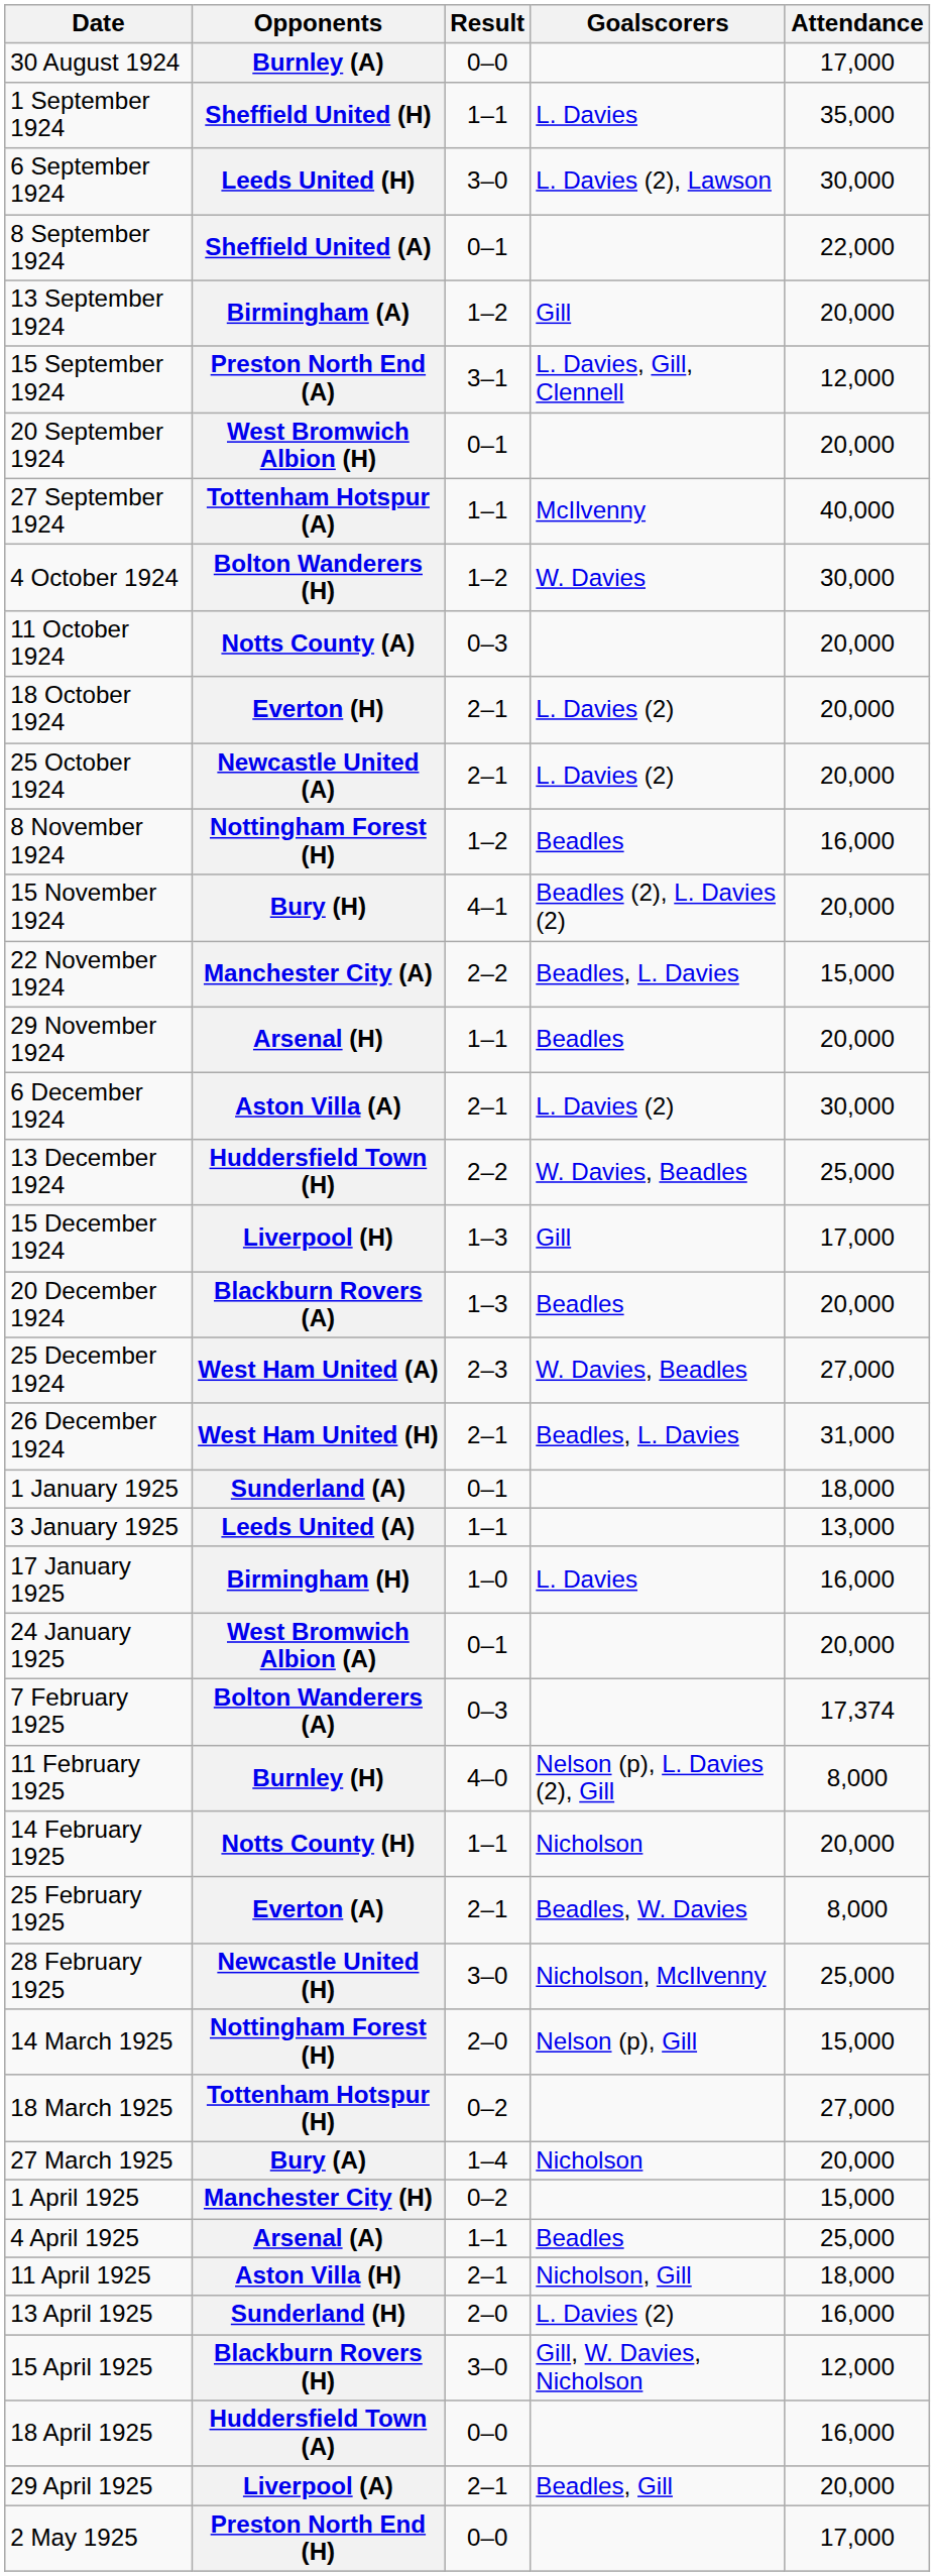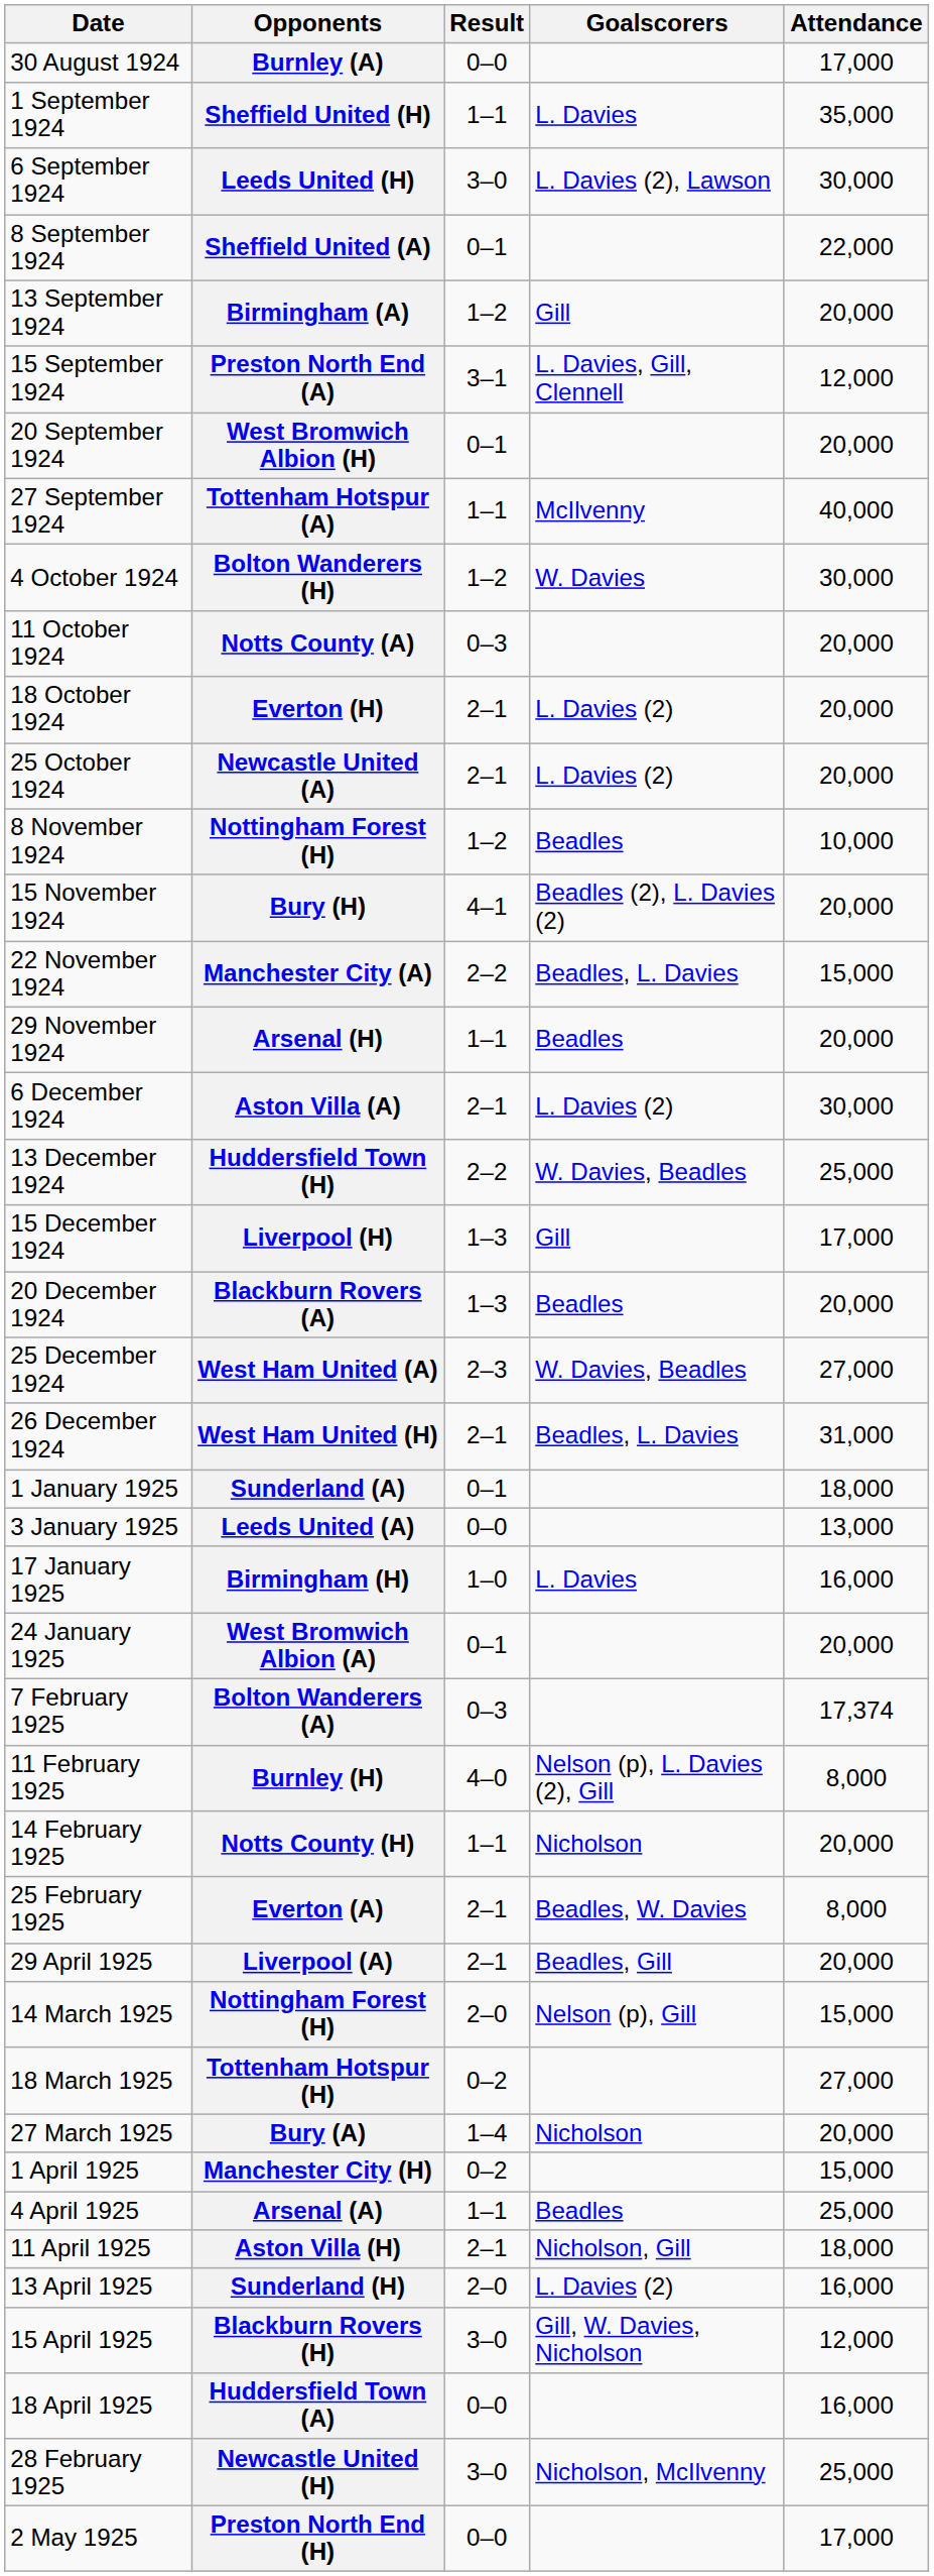 <table class="wikitable plainrowheaders sortable">
 <tr>
 <th scope=col>Date</th>
 <th scope=col>Opponents</th>
 <th scope=col>Result</th>
 <th scope=col class=unsortable>Goalscorers</th>
 <th scope=col>Attendance</th>
 </tr>
 <tr>
 <td>30 August 1924</td>
 <th scope=row><a href='#'>Burnley</a> (A)</th>
 <td align=center>0–0</td>
 <td></td>
 <td align=center>17,000</td>
 </tr>
 <tr>
 <td>1 September 1924</td>
 <th scope=row><a href='#'>Sheffield United</a> (H)</th>
 <td align=center>1–1</td>
 <td><a href='#'>L. Davies</a></td>
 <td align=center>35,000</td>
 </tr>
 <tr>
 <td>6 September 1924</td>
 <th scope=row><a href='#'>Leeds United</a> (H)</th>
 <td align=center>3–0</td>
 <td><a href='#'>L. Davies</a> (2), <a href='#'>Lawson</a></td>
 <td align=center>30,000</td>
 </tr>
 <tr>
 <td>8 September 1924</td>
 <th scope=row><a href='#'>Sheffield United</a> (A)</th>
 <td align=center>0–1</td>
 <td></td>
 <td align=center>22,000</td>
 </tr>
 <tr>
 <td>13 September 1924</td>
 <th scope=row><a href='#'>Birmingham</a> (A)</th>
 <td align=center>1–2</td>
 <td><a href='#'>Gill</a></td>
 <td align=center>20,000</td>
 </tr>
 <tr>
 <td>15 September 1924</td>
 <th scope=row><a href='#'>Preston North End</a> (A)</th>
 <td align=center>3–1</td>
 <td><a href='#'>L. Davies</a>, <a href='#'>Gill</a>, <a href='#'>Clennell</a></td>
 <td align=center>12,000</td>
 </tr>
 <tr>
 <td>20 September 1924</td>
 <th scope=row><a href='#'>West Bromwich Albion</a> (H)</th>
 <td align=center>0–1</td>
 <td></td>
 <td align=center>20,000</td>
 </tr>
 <tr>
 <td>27 September 1924</td>
 <th scope=row><a href='#'>Tottenham Hotspur</a> (A)</th>
 <td align=center>1–1</td>
 <td><a href='#'>McIlvenny</a></td>
 <td align=center>40,000</td>
 </tr>
 <tr>
 <td>4 October 1924</td>
 <th scope=row><a href='#'>Bolton Wanderers</a> (H)</th>
 <td align=center>1–2</td>
 <td><a href='#'>W. Davies</a></td>
 <td align=center>30,000</td>
 </tr>
 <tr>
 <td>11 October 1924</td>
 <th scope=row><a href='#'>Notts County</a> (A)</th>
 <td align=center>0–3</td>
 <td></td>
 <td align=center>20,000</td>
 </tr>
 <tr>
 <td>18 October 1924</td>
 <th scope=row><a href='#'>Everton</a> (H)</th>
 <td align=center>2–1</td>
 <td><a href='#'>L. Davies</a> (2)</td>
 <td align=center>20,000</td>
 </tr>
 <tr>
 <td>25 October 1924</td>
 <th scope=row><a href='#'>Newcastle United</a> (A)</th>
 <td align=center>2–1</td>
 <td><a href='#'>L. Davies</a> (2)</td>
 <td align=center>20,000</td>
 </tr>
 <tr>
 <td>8 November 1924</td>
 <th scope=row><a href='#'>Nottingham Forest</a> (H)</th>
 <td align=center>1–2</td>
 <td><a href='#'>Beadles</a></td>
-<td align=center>16,000</td>
+<td align=center>10,000</td>
 </tr>
 <tr>
 <td>15 November 1924</td>
 <th scope=row><a href='#'>Bury</a> (H)</th>
 <td align=center>4–1</td>
 <td><a href='#'>Beadles</a> (2), <a href='#'>L. Davies</a> (2)</td>
 <td align=center>20,000</td>
 </tr>
 <tr>
 <td>22 November 1924</td>
 <th scope=row><a href='#'>Manchester City</a> (A)</th>
 <td align=center>2–2</td>
 <td><a href='#'>Beadles</a>, <a href='#'>L. Davies</a></td>
 <td align=center>15,000</td>
 </tr>
 <tr>
 <td>29 November 1924</td>
 <th scope=row><a href='#'>Arsenal</a> (H)</th>
 <td align=center>1–1</td>
 <td><a href='#'>Beadles</a></td>
 <td align=center>20,000</td>
 </tr>
 <tr>
 <td>6 December 1924</td>
 <th scope=row><a href='#'>Aston Villa</a> (A)</th>
 <td align=center>2–1</td>
 <td><a href='#'>L. Davies</a> (2)</td>
 <td align=center>30,000</td>
 </tr>
 <tr>
 <td>13 December 1924</td>
 <th scope=row><a href='#'>Huddersfield Town</a> (H)</th>
 <td align=center>2–2</td>
 <td><a href='#'>W. Davies</a>, <a href='#'>Beadles</a></td>
 <td align=center>25,000</td>
 </tr>
 <tr>
 <td>15 December 1924</td>
 <th scope=row><a href='#'>Liverpool</a> (H)</th>
 <td align=center>1–3</td>
 <td><a href='#'>Gill</a></td>
 <td align=center>17,000</td>
 </tr>
 <tr>
 <td>20 December 1924</td>
 <th scope=row><a href='#'>Blackburn Rovers</a> (A)</th>
 <td align=center>1–3</td>
 <td><a href='#'>Beadles</a></td>
 <td align=center>20,000</td>
 </tr>
 <tr>
 <td>25 December 1924</td>
 <th scope=row><a href='#'>West Ham United</a> (A)</th>
 <td align=center>2–3</td>
 <td><a href='#'>W. Davies</a>, <a href='#'>Beadles</a></td>
 <td align=center>27,000</td>
 </tr>
 <tr>
 <td>26 December 1924</td>
 <th scope=row><a href='#'>West Ham United</a> (H)</th>
 <td align=center>2–1</td>
 <td><a href='#'>Beadles</a>, <a href='#'>L. Davies</a></td>
 <td align=center>31,000</td>
 </tr>
 <tr>
 <td>1 January 1925</td>
 <th scope=row><a href='#'>Sunderland</a> (A)</th>
 <td align=center>0–1</td>
 <td></td>
 <td align=center>18,000</td>
 </tr>
 <tr>
 <td>3 January 1925</td>
 <th scope=row><a href='#'>Leeds United</a> (A)</th>
-<td align=center>1–1</td>
+<td align=center>0–0</td>
 <td></td>
 <td align=center>13,000</td>
 </tr>
 <tr>
 <td>17 January 1925</td>
 <th scope=row><a href='#'>Birmingham</a> (H)</th>
 <td align=center>1–0</td>
 <td><a href='#'>L. Davies</a></td>
 <td align=center>16,000</td>
 </tr>
 <tr>
 <td>24 January 1925</td>
 <th scope=row><a href='#'>West Bromwich Albion</a> (A)</th>
 <td align=center>0–1</td>
 <td></td>
 <td align=center>20,000</td>
 </tr>
 <tr>
 <td>7 February 1925</td>
 <th scope=row><a href='#'>Bolton Wanderers</a> (A)</th>
 <td align=center>0–3</td>
 <td></td>
 <td align=center>17,374</td>
 </tr>
 <tr>
 <td>11 February 1925</td>
 <th scope=row><a href='#'>Burnley</a> (H)</th>
 <td align=center>4–0</td>
 <td><a href='#'>Nelson</a> (p), <a href='#'>L. Davies</a> (2), <a href='#'>Gill</a></td>
 <td align=center>8,000</td>
 </tr>
 <tr>
 <td>14 February 1925</td>
 <th scope=row><a href='#'>Notts County</a> (H)</th>
 <td align=center>1–1</td>
 <td><a href='#'>Nicholson</a></td>
 <td align=center>20,000</td>
 </tr>
 <tr>
 <td>25 February 1925</td>
 <th scope=row><a href='#'>Everton</a> (A)</th>
 <td align=center>2–1</td>
 <td><a href='#'>Beadles</a>, <a href='#'>W. Davies</a></td>
 <td align=center>8,000</td>
 </tr>
 <tr>
-<td>28 February 1925</td>
-<th scope=row><a href='#'>Newcastle United</a> (H)</th>
-<td align=center>3–0</td>
-<td><a href='#'>Nicholson</a>, <a href='#'>McIlvenny</a></td>
-<td align=center>25,000</td>
+<td>29 April 1925</td>
+<th scope=row><a href='#'>Liverpool</a> (A)</th>
+<td align=center>2–1</td>
+<td><a href='#'>Beadles</a>, <a href='#'>Gill</a></td>
+<td align=center>20,000</td>
 </tr>
 <tr>
 <td>14 March 1925</td>
 <th scope=row><a href='#'>Nottingham Forest</a> (H)</th>
 <td align=center>2–0</td>
 <td><a href='#'>Nelson</a> (p), <a href='#'>Gill</a></td>
 <td align=center>15,000</td>
 </tr>
 <tr>
 <td>18 March 1925</td>
 <th scope=row><a href='#'>Tottenham Hotspur</a> (H)</th>
 <td align=center>0–2</td>
 <td></td>
 <td align=center>27,000</td>
 </tr>
 <tr>
 <td>27 March 1925</td>
 <th scope=row><a href='#'>Bury</a> (A)</th>
 <td align=center>1–4</td>
 <td><a href='#'>Nicholson</a></td>
 <td align=center>20,000</td>
 </tr>
 <tr>
 <td>1 April 1925</td>
 <th scope=row><a href='#'>Manchester City</a> (H)</th>
 <td align=center>0–2</td>
 <td></td>
 <td align=center>15,000</td>
 </tr>
 <tr>
 <td>4 April 1925</td>
 <th scope=row><a href='#'>Arsenal</a> (A)</th>
 <td align=center>1–1</td>
 <td><a href='#'>Beadles</a></td>
 <td align=center>25,000</td>
 </tr>
 <tr>
 <td>11 April 1925</td>
 <th scope=row><a href='#'>Aston Villa</a> (H)</th>
 <td align=center>2–1</td>
 <td><a href='#'>Nicholson</a>, <a href='#'>Gill</a></td>
 <td align=center>18,000</td>
 </tr>
 <tr>
 <td>13 April 1925</td>
 <th scope=row><a href='#'>Sunderland</a> (H)</th>
 <td align=center>2–0</td>
 <td><a href='#'>L. Davies</a> (2)</td>
 <td align=center>16,000</td>
 </tr>
 <tr>
 <td>15 April 1925</td>
 <th scope=row><a href='#'>Blackburn Rovers</a> (H)</th>
 <td align=center>3–0</td>
 <td><a href='#'>Gill</a>, <a href='#'>W. Davies</a>, <a href='#'>Nicholson</a></td>
 <td align=center>12,000</td>
 </tr>
 <tr>
 <td>18 April 1925</td>
 <th scope=row><a href='#'>Huddersfield Town</a> (A)</th>
 <td align=center>0–0</td>
 <td></td>
 <td align=center>16,000</td>
 </tr>
 <tr>
-<td>29 April 1925</td>
-<th scope=row><a href='#'>Liverpool</a> (A)</th>
-<td align=center>2–1</td>
-<td><a href='#'>Beadles</a>, <a href='#'>Gill</a></td>
-<td align=center>20,000</td>
+<td>28 February 1925</td>
+<th scope=row><a href='#'>Newcastle United</a> (H)</th>
+<td align=center>3–0</td>
+<td><a href='#'>Nicholson</a>, <a href='#'>McIlvenny</a></td>
+<td align=center>25,000</td>
 </tr>
 <tr>
 <td>2 May 1925</td>
 <th scope=row><a href='#'>Preston North End</a> (H)</th>
 <td align=center>0–0</td>
 <td></td>
 <td align=center>17,000</td>
 </tr>
 </table>
